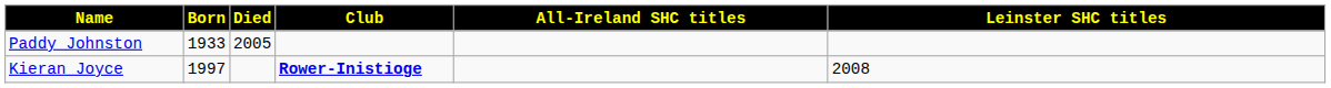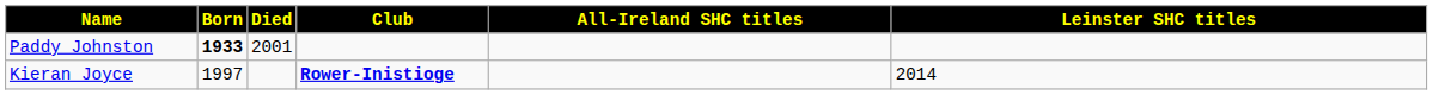 <table align=top class="wikitable">
 <tr>
 <th style="background:black; color:yellow;" width=140>Name</th>
 <th style="background:black; color:yellow;" width=25>Born</th>
 <th style="background:black; color:yellow;" width=25>Died</th>
 <th style="background:black; color:yellow;" width=140>Club</th>
 <th style="background:black; color:yellow;" width=300>All-Ireland SHC titles</th>
 <th style="background:black; color:yellow;" width=400>Leinster SHC titles</th>
 </tr>
 <tr>
 <td><a href='#'>Paddy Johnston</a></td>
-<td>1933</td>
-<td>2005</td>
+<td><strong>1933</strong></td>
+<td>2001</td>
 <td></td>
 <td></td>
 <td></td>
 </tr>
 <tr>
 <td><a href='#'>Kieran Joyce</a></td>
 <td>1997</td>
 <td></td>
 <td><strong><a href='#'>Rower-Inistioge</a></strong></td>
 <td></td>
-<td>2008</td>
+<td>2014</td>
 </tr>
 </table>
